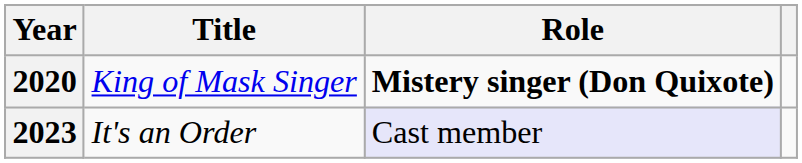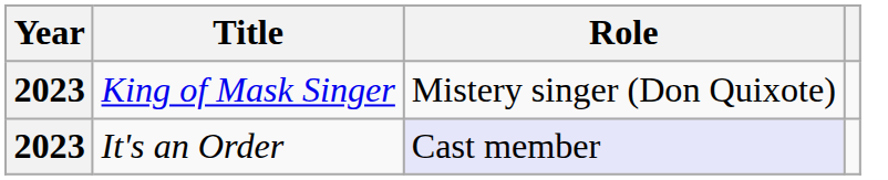 <table class="wikitable plainrowheaders">
 <tr>
 <th scope="col">Year</th>
 <th scope="col">Title</th>
 <th scope="col">Role</th>
 <th scope="col" class="unsortable"></th>
 </tr>
 <tr>
-<th scope="row">2020</th>
+<th scope="row">2023</th>
 <td><em><a href='#'>King of Mask Singer</a></em></td>
-<td><strong>Mistery singer (Don Quixote)</strong></td>
+<td>Mistery singer (Don Quixote)</td>
 <td></td>
 </tr>
 <tr>
 <th scope="row">2023</th>
 <td><em>It's an Order</em></td>
 <td style="background: lavender;">Cast member</td>
 <td></td>
 </tr>
 </table>
